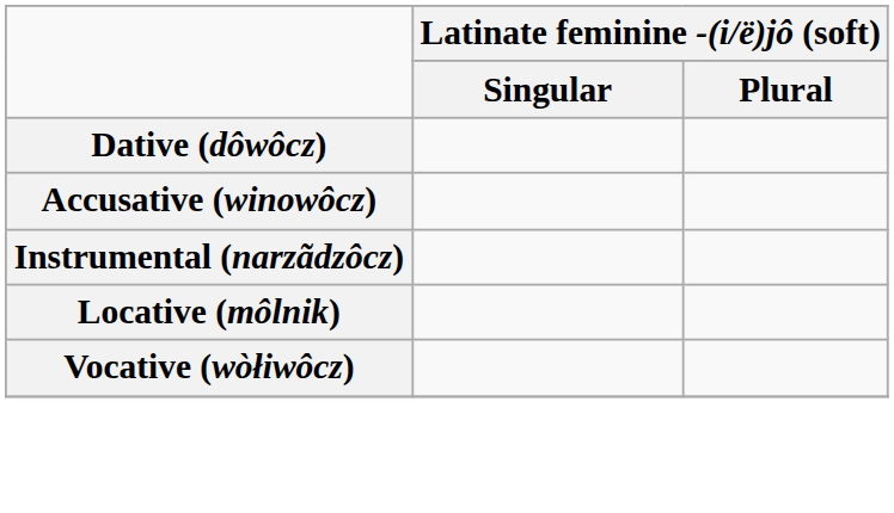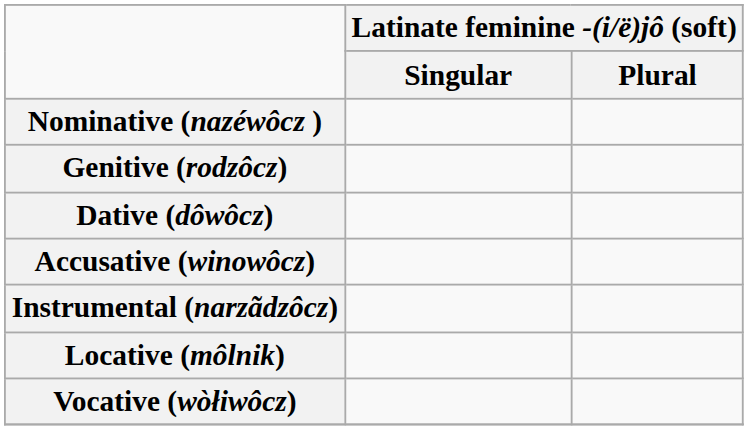 <table class="wikitable">
 <tr>
 <td rowspan="2"></td>
 <th colspan="2">Latinate feminine <em>-(i/ë)jô</em> (soft)</th>
 </tr>
 <tr>
 <th>Singular</th>
 <th>Plural</th>
+</tr>
+<tr>
+<th>Nominative (<em>nazéwôcz </em>)</th>
+<td></td>
+<td></td>
+</tr>
+<tr>
+<th>Genitive (<em>rodzôcz</em>)</th>
+<td></td>
+<td></td>
 </tr>
 <tr>
 <th>Dative (<em>dôwôcz</em>)</th>
 <td></td>
 <td></td>
 </tr>
 <tr>
 <th>Accusative (<em>winowôcz</em>)</th>
 <td></td>
 <td></td>
 </tr>
 <tr>
 <th>Instrumental (<em>narzãdzôcz</em>)</th>
 <td></td>
 <td></td>
 </tr>
 <tr>
 <th>Locative (<em>môlnik</em>)</th>
 <td></td>
 <td></td>
 </tr>
 <tr>
 <th>Vocative (<em>wòłiwôcz</em>)</th>
 <td></td>
 <td></td>
 </tr>
 <tr>
 </tr>
 </table>
